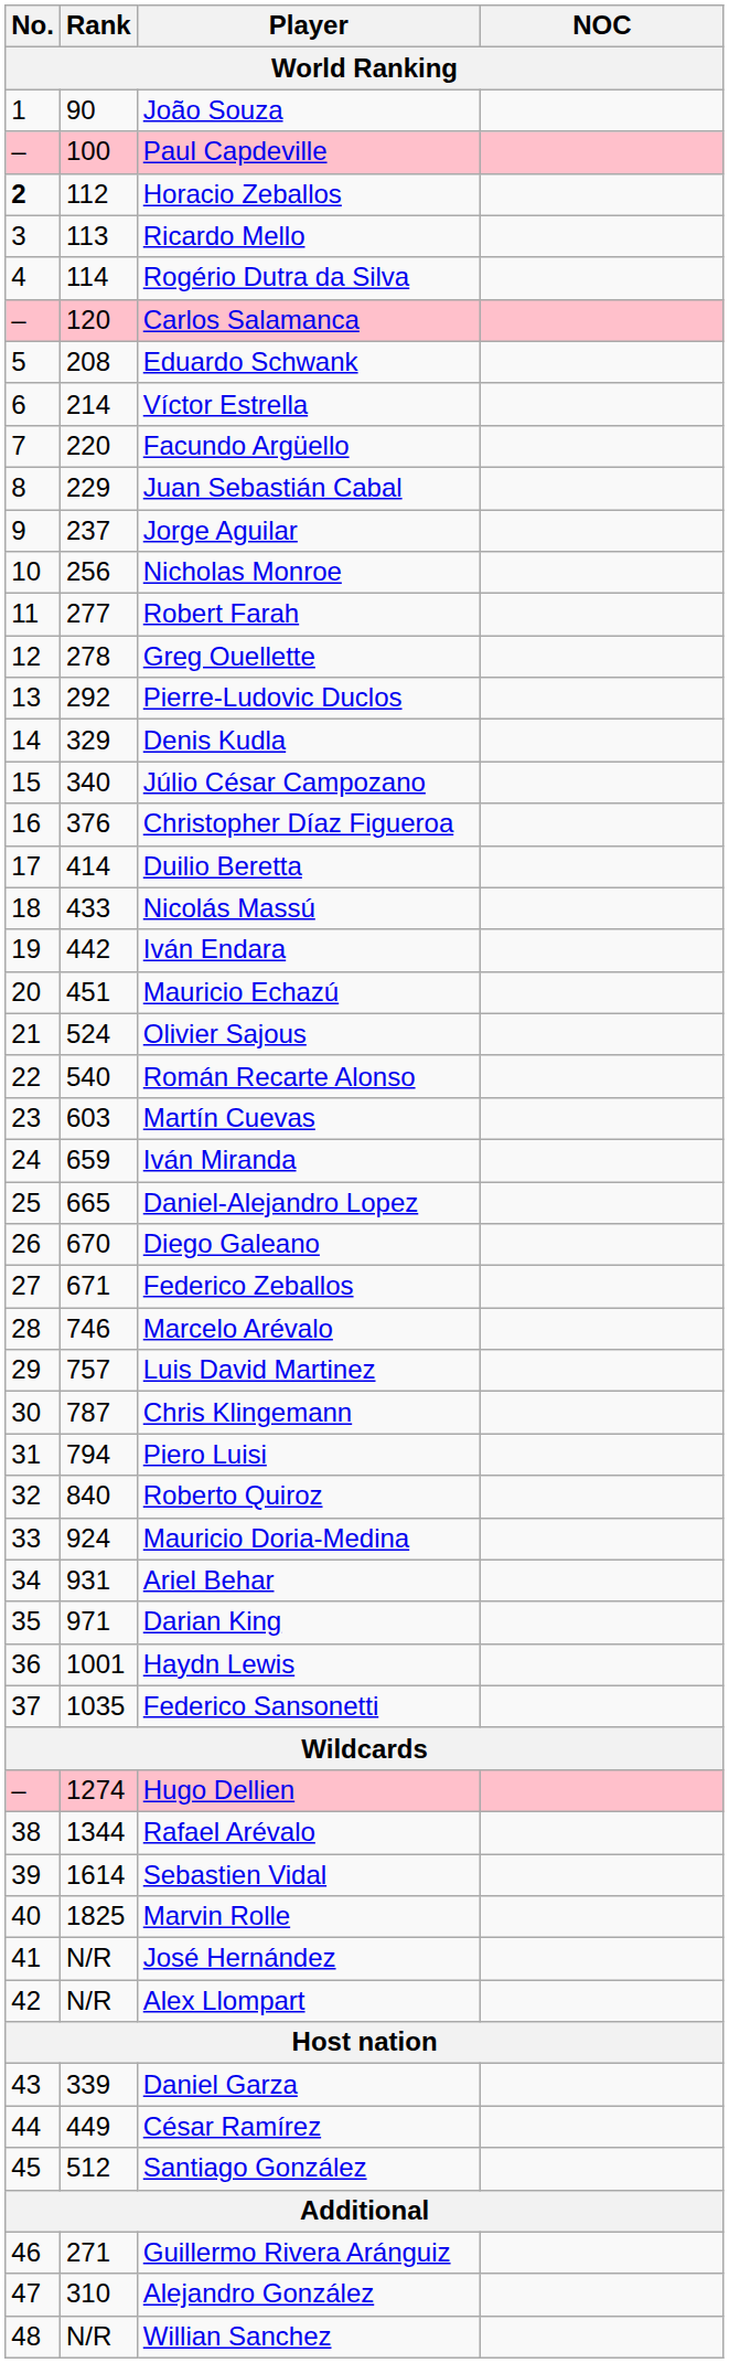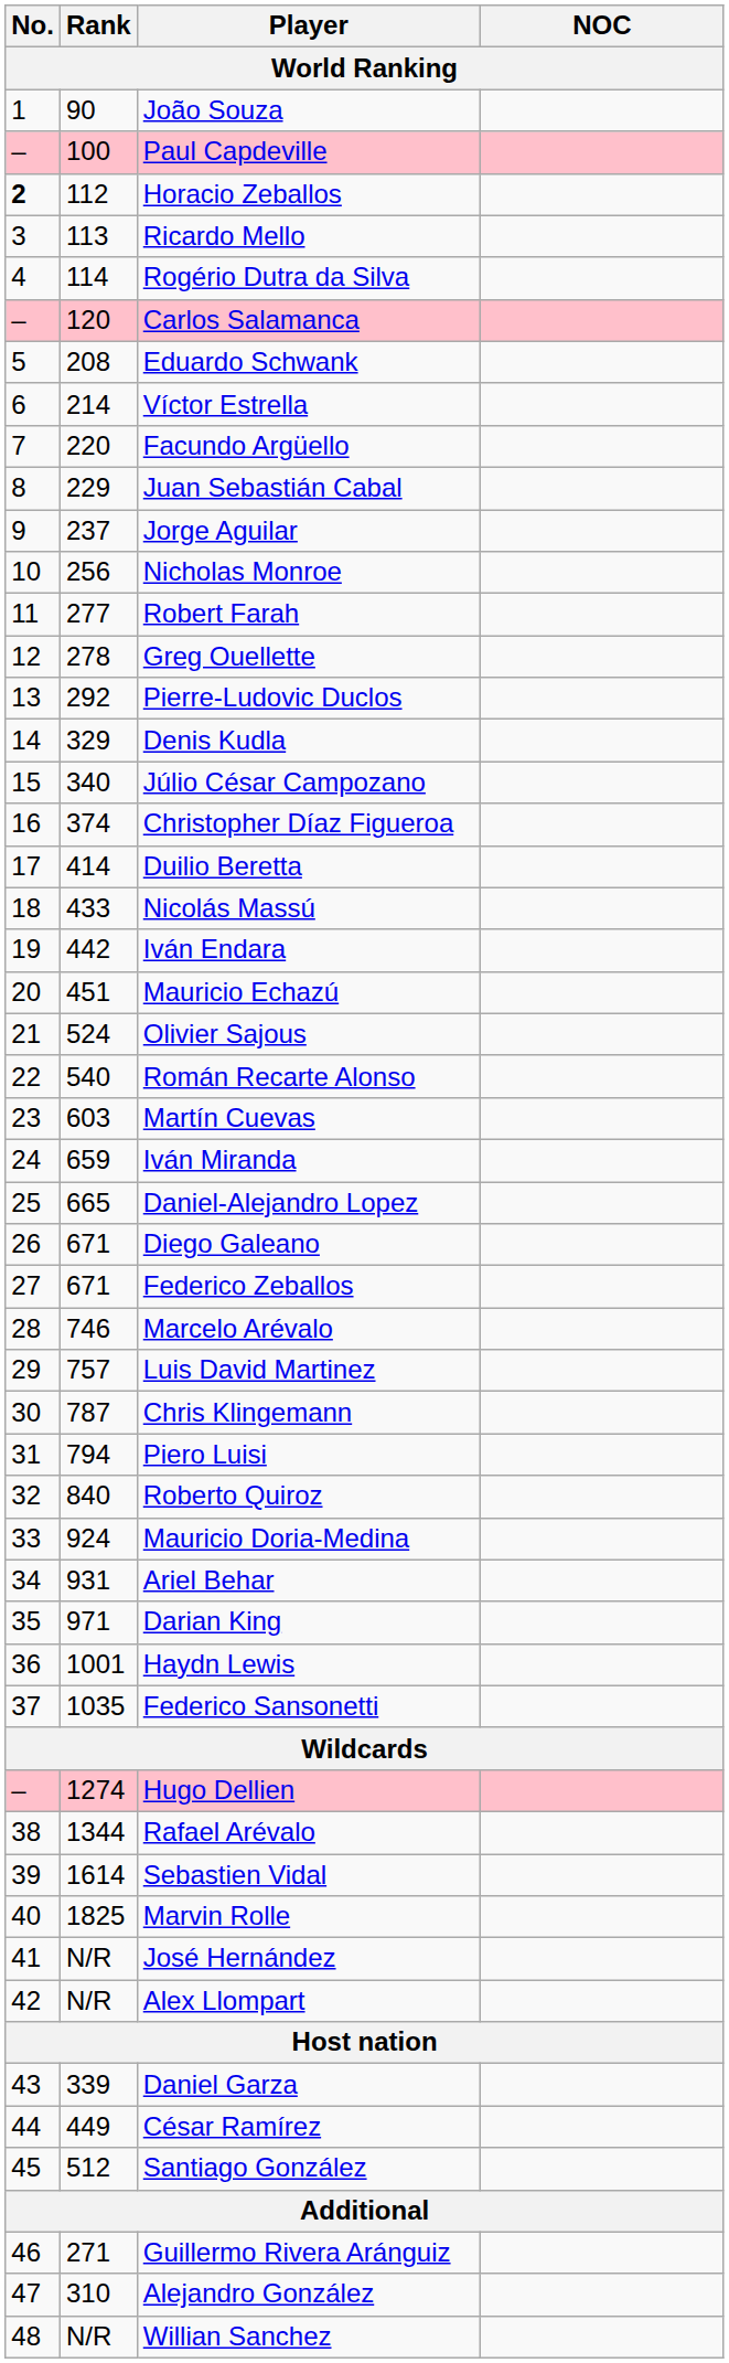 <table class="wikitable">
 <tr>
 <th width=20>No.</th>
 <th width=20>Rank</th>
 <th width=200>Player</th>
 <th width=140>NOC</th>
 </tr>
 <tr>
 <th colspan="4">World Ranking</th>
 </tr>
 <tr>
 <td>1</td>
 <td>90</td>
 <td><a href='#'>João Souza</a></td>
 <td></td>
 </tr>
 <tr bgcolor=#FFC0CB>
 <td>–</td>
 <td>100</td>
 <td><a href='#'>Paul Capdeville</a></td>
 <td></td>
 </tr>
 <tr>
 <td><strong>2</strong></td>
 <td>112</td>
 <td><a href='#'>Horacio Zeballos</a></td>
 <td></td>
 </tr>
 <tr>
 <td>3</td>
 <td>113</td>
 <td><a href='#'>Ricardo Mello</a></td>
 <td></td>
 </tr>
 <tr>
 <td>4</td>
 <td>114</td>
 <td><a href='#'>Rogério Dutra da Silva</a></td>
 <td></td>
 </tr>
 <tr bgcolor=#FFC0CB>
 <td>–</td>
 <td>120</td>
 <td><a href='#'>Carlos Salamanca</a></td>
 <td></td>
 </tr>
 <tr>
 <td>5</td>
 <td>208</td>
 <td><a href='#'>Eduardo Schwank</a></td>
 <td></td>
 </tr>
 <tr>
 <td>6</td>
 <td>214</td>
 <td><a href='#'>Víctor Estrella</a></td>
 <td></td>
 </tr>
 <tr>
 <td>7</td>
 <td>220</td>
 <td><a href='#'>Facundo Argüello</a></td>
 <td></td>
 </tr>
 <tr>
 <td>8</td>
 <td>229</td>
 <td><a href='#'>Juan Sebastián Cabal</a></td>
 <td></td>
 </tr>
 <tr>
 <td>9</td>
 <td>237</td>
 <td><a href='#'>Jorge Aguilar</a></td>
 <td></td>
 </tr>
 <tr>
 <td>10</td>
 <td>256</td>
 <td><a href='#'>Nicholas Monroe</a></td>
 <td></td>
 </tr>
 <tr>
 <td>11</td>
 <td>277</td>
 <td><a href='#'>Robert Farah</a></td>
 <td></td>
 </tr>
 <tr>
 <td>12</td>
 <td>278</td>
 <td><a href='#'>Greg Ouellette</a></td>
 <td></td>
 </tr>
 <tr>
 <td>13</td>
 <td>292</td>
 <td><a href='#'>Pierre-Ludovic Duclos</a></td>
 <td></td>
 </tr>
 <tr>
 <td>14</td>
 <td>329</td>
 <td><a href='#'>Denis Kudla</a></td>
 <td></td>
 </tr>
 <tr>
 <td>15</td>
 <td>340</td>
 <td><a href='#'>Júlio César Campozano</a></td>
 <td></td>
 </tr>
 <tr>
 <td>16</td>
-<td>376</td>
+<td>374</td>
 <td><a href='#'>Christopher Díaz Figueroa</a></td>
 <td></td>
 </tr>
 <tr>
 <td>17</td>
 <td>414</td>
 <td><a href='#'>Duilio Beretta</a></td>
 <td></td>
 </tr>
 <tr>
 <td>18</td>
 <td>433</td>
 <td><a href='#'>Nicolás Massú</a></td>
 <td></td>
 </tr>
 <tr>
 <td>19</td>
 <td>442</td>
 <td><a href='#'>Iván Endara</a></td>
 <td></td>
 </tr>
 <tr>
 <td>20</td>
 <td>451</td>
 <td><a href='#'>Mauricio Echazú</a></td>
 <td></td>
 </tr>
 <tr>
 <td>21</td>
 <td>524</td>
 <td><a href='#'>Olivier Sajous</a></td>
 <td></td>
 </tr>
 <tr>
 <td>22</td>
 <td>540</td>
 <td><a href='#'>Román Recarte Alonso</a></td>
 <td></td>
 </tr>
 <tr>
 <td>23</td>
 <td>603</td>
 <td><a href='#'>Martín Cuevas</a></td>
 <td></td>
 </tr>
 <tr>
 <td>24</td>
 <td>659</td>
 <td><a href='#'>Iván Miranda</a></td>
 <td></td>
 </tr>
 <tr>
 <td>25</td>
 <td>665</td>
 <td><a href='#'>Daniel-Alejandro Lopez</a></td>
 <td></td>
 </tr>
 <tr>
 <td>26</td>
-<td>670</td>
+<td>671</td>
 <td><a href='#'>Diego Galeano</a></td>
 <td></td>
 </tr>
 <tr>
 <td>27</td>
 <td>671</td>
 <td><a href='#'>Federico Zeballos</a></td>
 <td></td>
 </tr>
 <tr>
 <td>28</td>
 <td>746</td>
 <td><a href='#'>Marcelo Arévalo</a></td>
 <td></td>
 </tr>
 <tr>
 <td>29</td>
 <td>757</td>
 <td><a href='#'>Luis David Martinez</a></td>
 <td></td>
 </tr>
 <tr>
 <td>30</td>
 <td>787</td>
 <td><a href='#'>Chris Klingemann</a></td>
 <td></td>
 </tr>
 <tr>
 <td>31</td>
 <td>794</td>
 <td><a href='#'>Piero Luisi</a></td>
 <td></td>
 </tr>
 <tr>
 <td>32</td>
 <td>840</td>
 <td><a href='#'>Roberto Quiroz</a></td>
 <td></td>
 </tr>
 <tr>
 <td>33</td>
 <td>924</td>
 <td><a href='#'>Mauricio Doria-Medina</a></td>
 <td></td>
 </tr>
 <tr>
 <td>34</td>
 <td>931</td>
 <td><a href='#'>Ariel Behar</a></td>
 <td></td>
 </tr>
 <tr>
 <td>35</td>
 <td>971</td>
 <td><a href='#'>Darian King</a></td>
 <td></td>
 </tr>
 <tr>
 <td>36</td>
 <td>1001</td>
 <td><a href='#'>Haydn Lewis</a></td>
 <td></td>
 </tr>
 <tr>
 <td>37</td>
 <td>1035</td>
 <td><a href='#'>Federico Sansonetti</a></td>
 <td></td>
 </tr>
 <tr>
 <th colspan="4">Wildcards</th>
 </tr>
 <tr bgcolor=#FFC0CB>
 <td>–</td>
 <td>1274</td>
 <td><a href='#'>Hugo Dellien</a></td>
 <td></td>
 </tr>
 <tr>
 <td>38</td>
 <td>1344</td>
 <td><a href='#'>Rafael Arévalo</a></td>
 <td></td>
 </tr>
 <tr>
 <td>39</td>
 <td>1614</td>
 <td><a href='#'>Sebastien Vidal</a></td>
 <td></td>
 </tr>
 <tr>
 <td>40</td>
 <td>1825</td>
 <td><a href='#'>Marvin Rolle</a></td>
 <td></td>
 </tr>
 <tr>
 <td>41</td>
 <td>N/R</td>
 <td><a href='#'>José Hernández</a></td>
 <td></td>
 </tr>
 <tr>
 <td>42</td>
 <td>N/R</td>
 <td><a href='#'>Alex Llompart</a></td>
 <td></td>
 </tr>
 <tr>
 <th colspan="4">Host nation</th>
 </tr>
 <tr>
 <td>43</td>
 <td>339</td>
 <td><a href='#'>Daniel Garza</a></td>
 <td></td>
 </tr>
 <tr>
 <td>44</td>
 <td>449</td>
 <td><a href='#'>César Ramírez</a></td>
 <td></td>
 </tr>
 <tr>
 <td>45</td>
 <td>512</td>
 <td><a href='#'>Santiago González</a></td>
 <td></td>
 </tr>
 <tr>
 <th colspan="4">Additional</th>
 </tr>
 <tr>
 <td>46</td>
 <td>271</td>
 <td><a href='#'>Guillermo Rivera Aránguiz</a></td>
 <td></td>
 </tr>
 <tr>
 <td>47</td>
 <td>310</td>
 <td><a href='#'>Alejandro González</a></td>
 <td></td>
 </tr>
 <tr>
 <td>48</td>
 <td>N/R</td>
 <td><a href='#'>Willian Sanchez</a></td>
 <td></td>
 </tr>
 </table>
